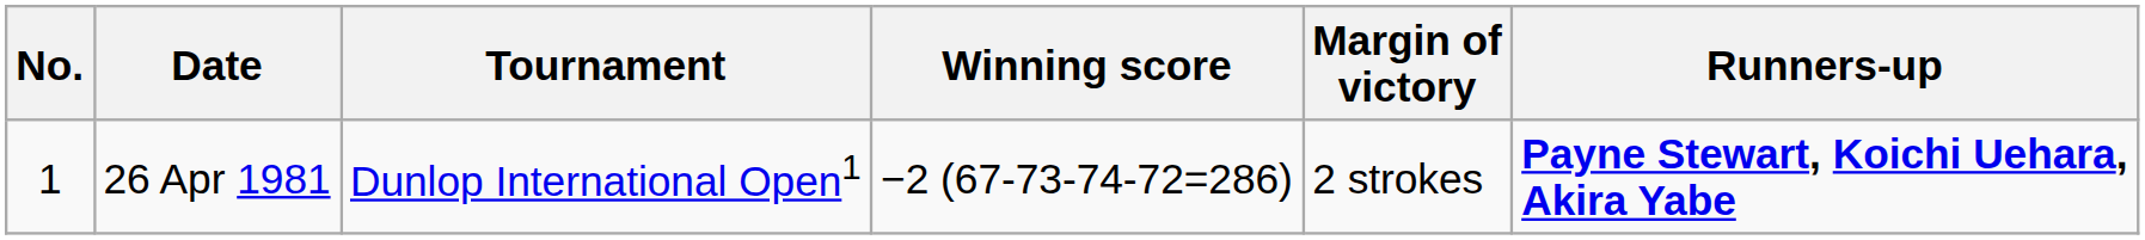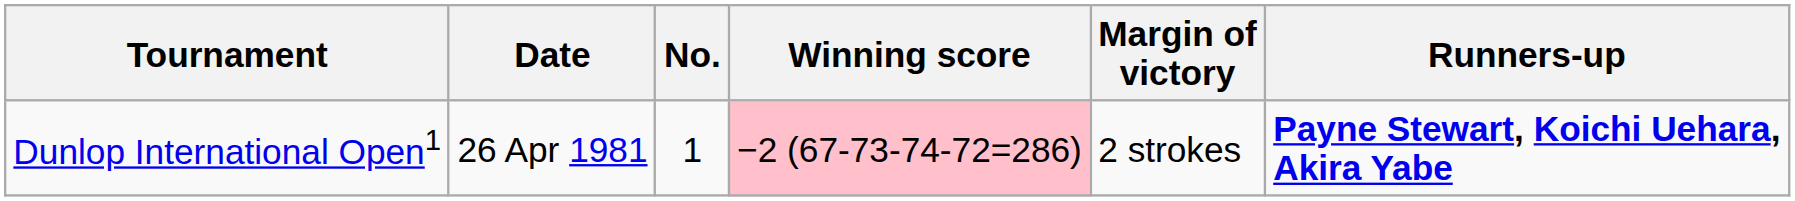 <table class="wikitable" style="font-size:95%;">
 <tr>
+<th>Tournament</th>
+<th>Date</th>
 <th>No.</th>
-<th>Date</th>
-<th>Tournament</th>
 <th>Winning score</th>
 <th>Margin of<br>victory</th>
 <th>Runners-up</th>
 </tr>
 <tr>
+<td><a href='#'>Dunlop International Open</a><sup>1</sup></td>
+<td align=right>26 Apr <a href='#'>1981</a></td>
 <td align=center>1</td>
-<td align=right>26 Apr <a href='#'>1981</a></td>
-<td><a href='#'>Dunlop International Open</a><sup>1</sup></td>
-<td>−2 (67-73-74-72=286)</td>
+<td style="background: pink;">−2 (67-73-74-72=286)</td>
 <td>2 strokes</td>
 <td><strong> <a href='#'>Payne Stewart</a>,  <a href='#'>Koichi Uehara</a>,<br> <a href='#'>Akira Yabe</a></strong></td>
 </tr>
 </table>
